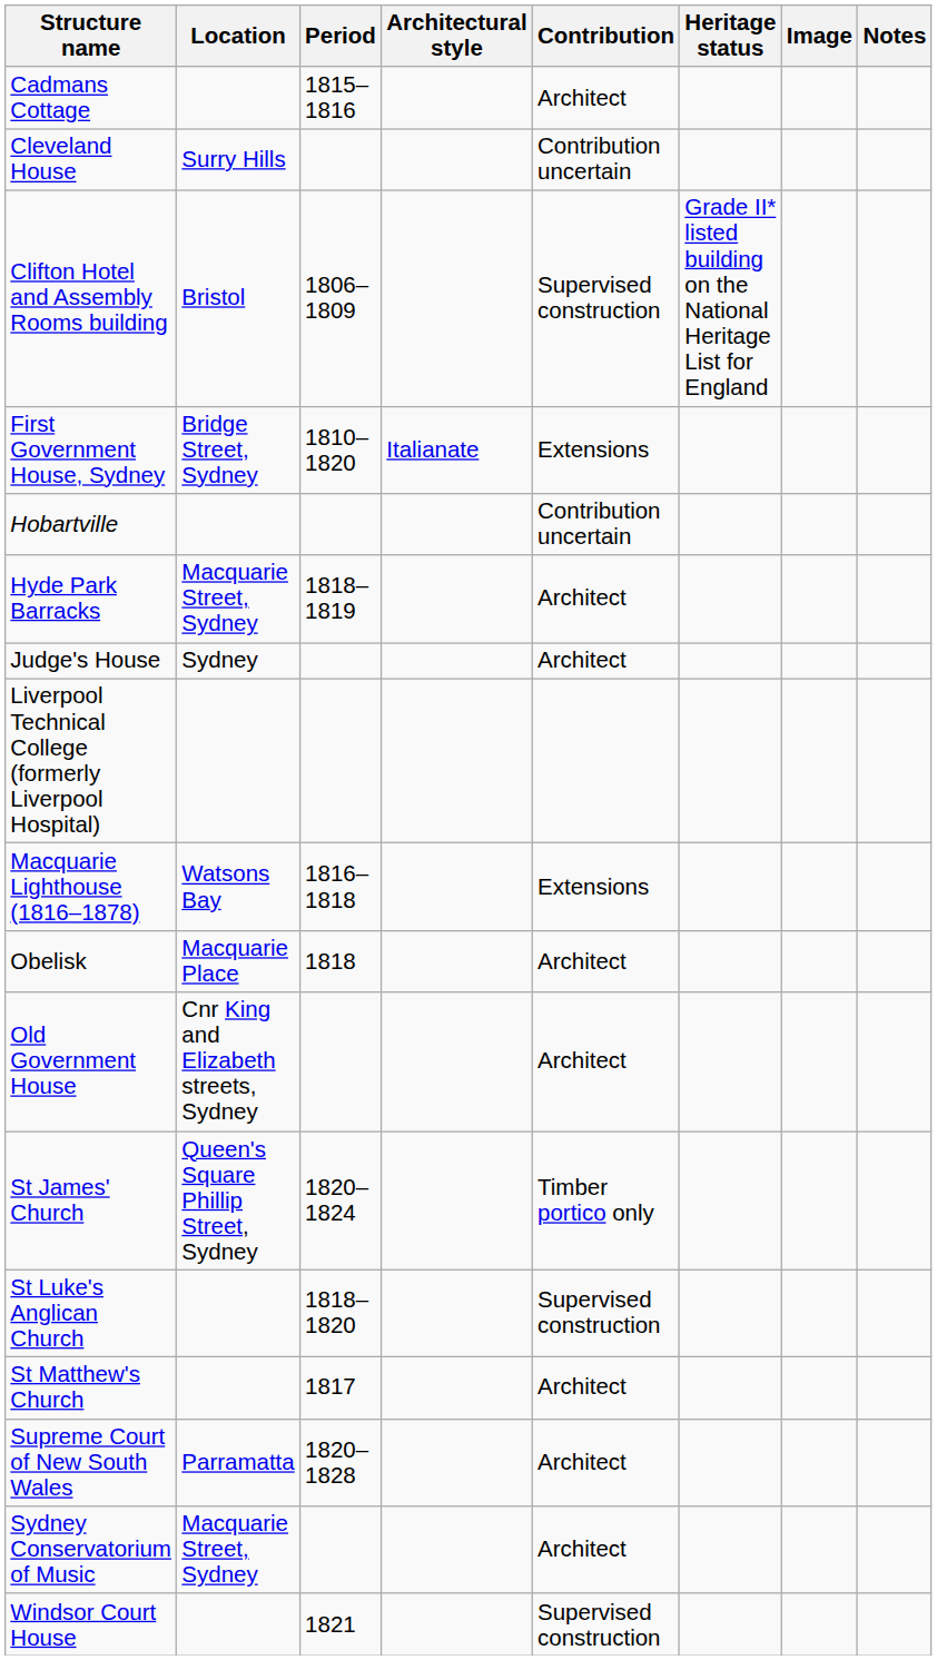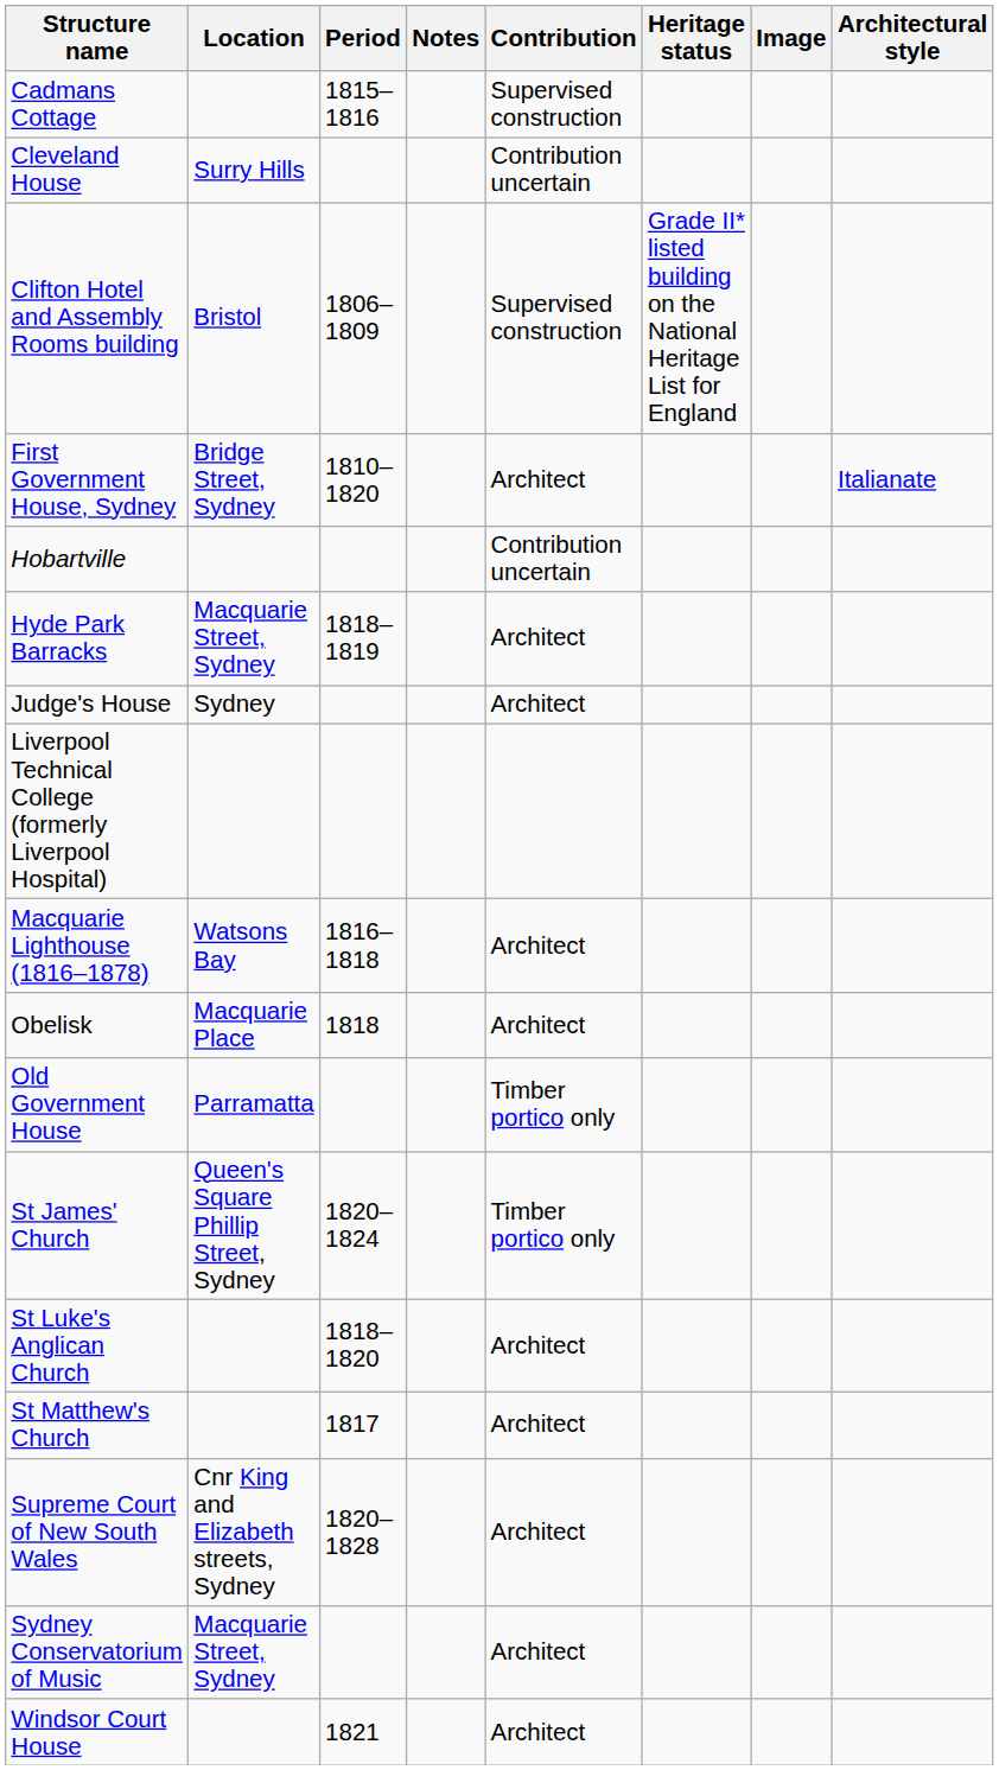 <table class="wikitable sortable">
 <tr>
 <th>Structure name</th>
 <th>Location</th>
 <th>Period</th>
-<th>Architectural style</th>
+<th>Notes</th>
 <th>Contribution</th>
 <th>Heritage status</th>
 <th>Image</th>
-<th>Notes</th>
+<th>Architectural style</th>
 </tr>
 <tr>
 <td><a href='#'>Cadmans Cottage</a></td>
 <td></td>
 <td>1815–1816</td>
 <td></td>
-<td>Architect</td>
+<td>Supervised construction</td>
 <td></td>
 <td></td>
 <td></td>
 </tr>
 <tr>
 <td><a href='#'>Cleveland House</a></td>
 <td><a href='#'>Surry Hills</a></td>
 <td></td>
 <td></td>
 <td>Contribution uncertain</td>
 <td></td>
 <td></td>
 <td></td>
 </tr>
 <tr>
 <td><a href='#'>Clifton Hotel and Assembly Rooms building</a></td>
 <td><a href='#'>Bristol</a></td>
 <td>1806–1809</td>
 <td></td>
 <td>Supervised construction</td>
 <td><a href='#'>Grade II*</a> <a href='#'>listed building</a> on the National Heritage List for England</td>
 <td></td>
 <td></td>
 </tr>
 <tr>
 <td><a href='#'>First Government House, Sydney</a></td>
 <td><a href='#'>Bridge Street, Sydney</a></td>
 <td>1810–1820</td>
-<td><a href='#'>Italianate</a></td>
-<td>Extensions</td>
+<td></td>
+<td>Architect</td>
 <td></td>
 <td></td>
-<td></td>
+<td><a href='#'>Italianate</a></td>
 </tr>
 <tr>
 <td><em>Hobartville</em></td>
 <td></td>
 <td></td>
 <td></td>
 <td>Contribution uncertain</td>
 <td></td>
 <td></td>
 <td></td>
 </tr>
 <tr>
 <td><a href='#'>Hyde Park Barracks</a></td>
 <td><a href='#'>Macquarie Street, Sydney</a></td>
 <td>1818–1819</td>
 <td></td>
 <td>Architect</td>
 <td></td>
 <td></td>
 <td></td>
 </tr>
 <tr>
 <td>Judge's House</td>
 <td>Sydney</td>
 <td></td>
 <td></td>
 <td>Architect</td>
 <td></td>
 <td></td>
 <td></td>
 </tr>
 <tr>
 <td>Liverpool Technical College <br>(formerly Liverpool Hospital)</td>
 <td></td>
 <td></td>
 <td></td>
 <td></td>
 <td></td>
 <td></td>
 <td></td>
 </tr>
 <tr>
 <td><a href='#'>Macquarie Lighthouse (1816–1878)</a></td>
 <td><a href='#'>Watsons Bay</a></td>
 <td>1816–1818</td>
 <td></td>
-<td>Extensions</td>
+<td>Architect</td>
 <td></td>
 <td></td>
 <td></td>
 </tr>
 <tr>
 <td>Obelisk</td>
 <td><a href='#'>Macquarie Place</a></td>
 <td>1818</td>
 <td></td>
 <td>Architect</td>
 <td></td>
 <td></td>
 <td></td>
 </tr>
 <tr>
 <td><a href='#'>Old Government House</a></td>
-<td>Cnr <a href='#'>King</a> and <a href='#'>Elizabeth</a> streets, Sydney</td>
+<td><a href='#'>Parramatta</a></td>
 <td></td>
 <td></td>
-<td>Architect</td>
+<td>Timber <a href='#'>portico</a> only</td>
 <td></td>
 <td></td>
 <td></td>
 </tr>
 <tr>
 <td><a href='#'>St James' Church</a></td>
 <td><a href='#'>Queen's Square</a><br><a href='#'>Phillip Street</a>, Sydney</td>
 <td>1820–1824</td>
 <td></td>
 <td>Timber <a href='#'>portico</a> only</td>
 <td></td>
 <td></td>
 <td></td>
 </tr>
 <tr>
 <td><a href='#'>St Luke's Anglican Church</a></td>
 <td></td>
 <td>1818–1820</td>
 <td></td>
-<td>Supervised construction</td>
+<td>Architect</td>
 <td></td>
 <td></td>
 <td></td>
 </tr>
 <tr>
 <td><a href='#'>St Matthew's Church</a></td>
 <td></td>
 <td>1817</td>
 <td></td>
 <td>Architect</td>
 <td></td>
 <td></td>
 <td></td>
 </tr>
 <tr>
 <td><a href='#'>Supreme Court of New South Wales</a></td>
-<td><a href='#'>Parramatta</a></td>
+<td>Cnr <a href='#'>King</a> and <a href='#'>Elizabeth</a> streets, Sydney</td>
 <td>1820–1828</td>
 <td></td>
 <td>Architect<br></td>
 <td></td>
 <td></td>
 <td></td>
 </tr>
 <tr>
 <td><a href='#'>Sydney Conservatorium of Music</a></td>
 <td><a href='#'>Macquarie Street, Sydney</a></td>
 <td></td>
 <td></td>
 <td>Architect</td>
 <td></td>
 <td></td>
 <td></td>
 </tr>
 <tr>
 <td><a href='#'>Windsor Court House</a></td>
 <td></td>
 <td>1821</td>
 <td></td>
-<td>Supervised construction</td>
+<td>Architect</td>
 <td></td>
 <td></td>
 <td></td>
 </tr>
 </table>
